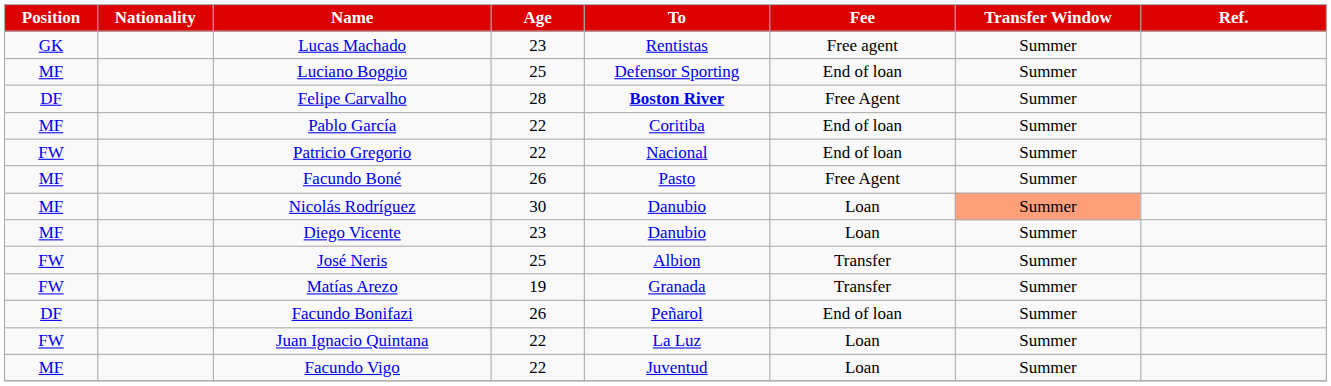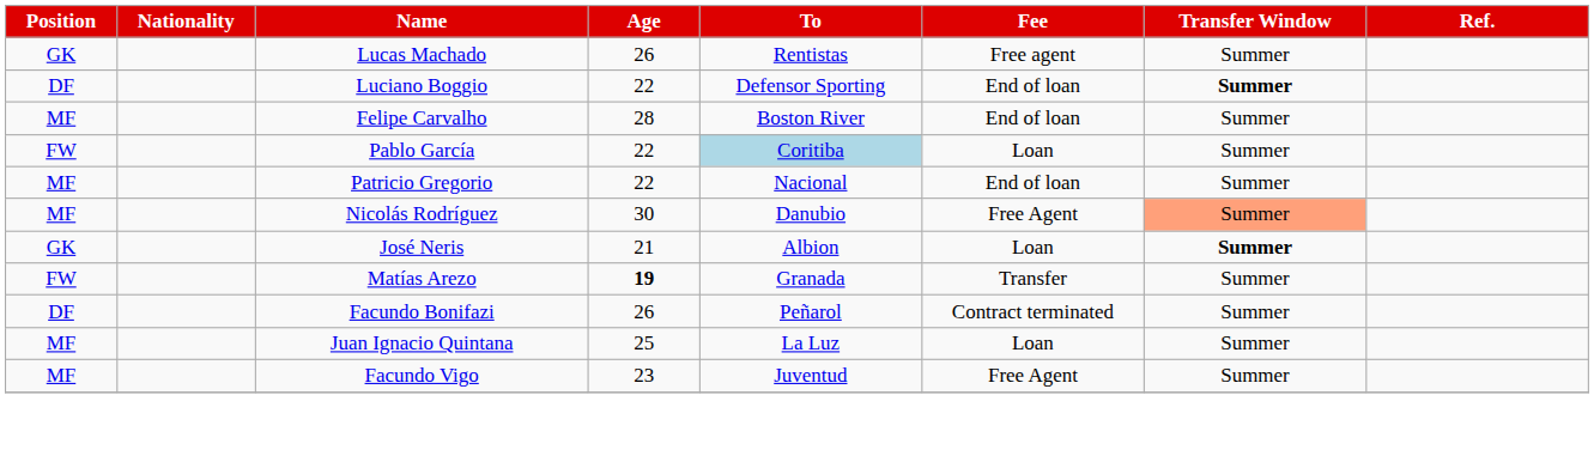 <table class="wikitable" style="text-align:center; font-size:100%; ">
 <tr>
 <th style="background:#DD0000; color:white; width:5%;">Position</th>
 <th style="background:#DD0000; color:white; width:5%;">Nationality</th>
 <th style="background:#DD0000; color:white; width:15%;">Name</th>
 <th style="background:#DD0000; color:white; width:5%;">Age</th>
 <th style="background:#DD0000; color:white; width:10%;">To</th>
 <th style="background:#DD0000; color:white; width:10%;">Fee</th>
 <th style="background:#DD0000; color:white; width:10%;">Transfer Window</th>
 <th style="background:#DD0000; color:white; width:10%;">Ref.</th>
 </tr>
 <tr>
 <td><a href='#'>GK</a></td>
 <td></td>
 <td><a href='#'>Lucas Machado</a></td>
-<td>23</td>
+<td>26</td>
 <td><a href='#'>Rentistas</a></td>
 <td>Free agent</td>
 <td>Summer</td>
 <td></td>
 </tr>
 <tr>
-<td><a href='#'>MF</a></td>
+<td><a href='#'>DF</a></td>
 <td></td>
 <td><a href='#'>Luciano Boggio</a></td>
-<td>25</td>
+<td>22</td>
 <td><a href='#'>Defensor Sporting</a></td>
 <td>End of loan</td>
-<td>Summer</td>
-<td></td>
-</tr>
-<tr>
-<td><a href='#'>DF</a></td>
-<td></td>
-<td><a href='#'>Felipe Carvalho</a></td>
-<td>28</td>
-<td><strong><a href='#'>Boston River</a></strong></td>
-<td>Free Agent</td>
-<td>Summer</td>
+<td><strong>Summer</strong></td>
 <td></td>
 </tr>
 <tr>
 <td><a href='#'>MF</a></td>
 <td></td>
-<td><a href='#'>Pablo García</a></td>
-<td>22</td>
-<td> <a href='#'>Coritiba</a></td>
+<td><a href='#'>Felipe Carvalho</a></td>
+<td>28</td>
+<td><a href='#'>Boston River</a></td>
 <td>End of loan</td>
 <td>Summer</td>
 <td></td>
 </tr>
 <tr>
 <td><a href='#'>FW</a></td>
+<td></td>
+<td><a href='#'>Pablo García</a></td>
+<td>22</td>
+<td style="background: lightblue;"> <a href='#'>Coritiba</a></td>
+<td>Loan</td>
+<td>Summer</td>
+<td></td>
+</tr>
+<tr>
+<td><a href='#'>MF</a></td>
 <td></td>
 <td><a href='#'>Patricio Gregorio</a></td>
 <td>22</td>
 <td><a href='#'>Nacional</a></td>
 <td>End of loan</td>
 <td>Summer</td>
 <td></td>
 </tr>
 <tr>
 <td><a href='#'>MF</a></td>
 <td></td>
-<td><a href='#'>Facundo Boné</a></td>
-<td>26</td>
-<td> <a href='#'>Pasto</a></td>
-<td>Free Agent</td>
-<td>Summer</td>
-<td></td>
-</tr>
-<tr>
-<td><a href='#'>MF</a></td>
-<td></td>
 <td><a href='#'>Nicolás Rodríguez</a></td>
 <td>30</td>
 <td><a href='#'>Danubio</a></td>
-<td>Loan</td>
+<td>Free Agent</td>
 <td style="background: lightsalmon;">Summer</td>
 <td></td>
 </tr>
 <tr>
-<td><a href='#'>MF</a></td>
-<td></td>
-<td><a href='#'>Diego Vicente</a></td>
-<td>23</td>
-<td><a href='#'>Danubio</a></td>
-<td>Loan</td>
-<td>Summer</td>
-<td></td>
-</tr>
-<tr>
-<td><a href='#'>FW</a></td>
+<td><a href='#'>GK</a></td>
 <td></td>
 <td><a href='#'>José Neris</a></td>
-<td>25</td>
+<td>21</td>
 <td><a href='#'>Albion</a></td>
-<td>Transfer</td>
-<td>Summer</td>
+<td>Loan</td>
+<td><strong>Summer</strong></td>
 <td></td>
 </tr>
 <tr>
 <td><a href='#'>FW</a></td>
 <td></td>
 <td><a href='#'>Matías Arezo</a></td>
-<td>19</td>
+<td><strong>19</strong></td>
 <td> <a href='#'>Granada</a></td>
 <td>Transfer</td>
 <td>Summer</td>
 <td></td>
 </tr>
 <tr>
 <td><a href='#'>DF</a></td>
 <td></td>
 <td><a href='#'>Facundo Bonifazi</a></td>
 <td>26</td>
 <td><a href='#'>Peñarol</a></td>
-<td>End of loan</td>
+<td>Contract terminated</td>
 <td>Summer</td>
 <td></td>
 </tr>
 <tr>
-<td><a href='#'>FW</a></td>
+<td><a href='#'>MF</a></td>
 <td></td>
 <td><a href='#'>Juan Ignacio Quintana</a></td>
-<td>22</td>
+<td>25</td>
 <td><a href='#'>La Luz</a></td>
 <td>Loan</td>
 <td>Summer</td>
 <td></td>
 </tr>
 <tr>
 <td><a href='#'>MF</a></td>
 <td></td>
 <td><a href='#'>Facundo Vigo</a></td>
-<td>22</td>
+<td>23</td>
 <td><a href='#'>Juventud</a></td>
-<td>Loan</td>
+<td>Free Agent</td>
 <td>Summer</td>
 <td></td>
 </tr>
 <tr>
 </tr>
 </table>
